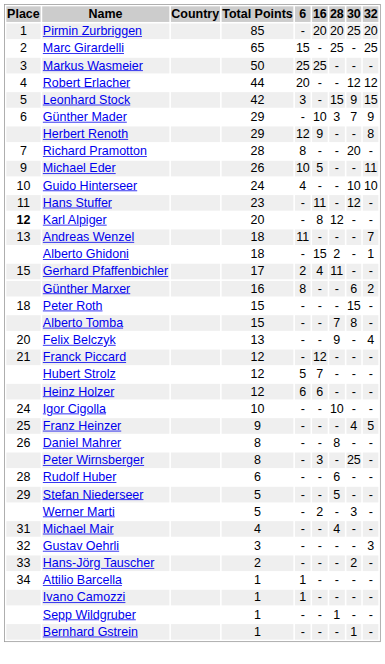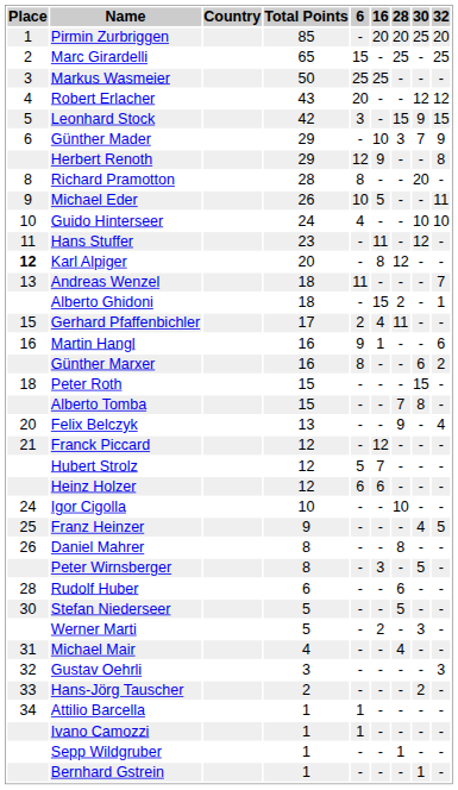 <table border="0" style="border: 1px solid #999; background-color:#FFFFFF; text-align:center">
 <tr align="center" bgcolor="#CCCCCC">
 <th>Place</th>
 <th>Name</th>
 <th>Country</th>
 <th>Total Points</th>
 <th>6</th>
 <th>16</th>
 <th>28</th>
 <th>30</th>
 <th>32</th>
 </tr>
 <tr bgcolor="#EFEFEF">
 <td>1</td>
 <td align="left"><a href='#'>Pirmin Zurbriggen</a></td>
 <td align="left"></td>
 <td>85</td>
 <td>-</td>
 <td>20</td>
 <td>20</td>
 <td>25</td>
 <td>20</td>
 </tr>
 <tr>
 <td>2</td>
 <td align="left"><a href='#'>Marc Girardelli</a></td>
 <td align="left"></td>
 <td>65</td>
 <td>15</td>
 <td>-</td>
 <td>25</td>
 <td>-</td>
 <td>25</td>
 </tr>
 <tr bgcolor="#EFEFEF">
 <td>3</td>
 <td align="left"><a href='#'>Markus Wasmeier</a></td>
 <td align="left"></td>
 <td>50</td>
 <td>25</td>
 <td>25</td>
 <td>-</td>
 <td>-</td>
 <td>-</td>
 </tr>
 <tr>
 <td>4</td>
 <td align="left"><a href='#'>Robert Erlacher</a></td>
 <td align="left"></td>
-<td>44</td>
+<td>43</td>
 <td>20</td>
 <td>-</td>
 <td>-</td>
 <td>12</td>
 <td>12</td>
 </tr>
 <tr bgcolor="#EFEFEF">
 <td>5</td>
 <td align="left"><a href='#'>Leonhard Stock</a></td>
 <td align="left"></td>
 <td>42</td>
 <td>3</td>
 <td>-</td>
 <td>15</td>
 <td>9</td>
 <td>15</td>
 </tr>
 <tr>
 <td>6</td>
 <td align="left"><a href='#'>Günther Mader</a></td>
 <td align="left"></td>
 <td>29</td>
 <td>-</td>
 <td>10</td>
 <td>3</td>
 <td>7</td>
 <td>9</td>
 </tr>
 <tr bgcolor="#EFEFEF">
 <td></td>
 <td align="left"><a href='#'>Herbert Renoth</a></td>
 <td align="left"></td>
 <td>29</td>
 <td>12</td>
 <td>9</td>
 <td>-</td>
 <td>-</td>
 <td>8</td>
 </tr>
 <tr>
-<td>7</td>
+<td>8</td>
 <td align="left"><a href='#'>Richard Pramotton</a></td>
 <td align="left"></td>
 <td>28</td>
 <td>8</td>
 <td>-</td>
 <td>-</td>
 <td>20</td>
 <td>-</td>
 </tr>
 <tr bgcolor="#EFEFEF">
 <td>9</td>
 <td align="left"><a href='#'>Michael Eder</a></td>
 <td align="left"></td>
 <td>26</td>
 <td>10</td>
 <td>5</td>
 <td>-</td>
 <td>-</td>
 <td>11</td>
 </tr>
 <tr>
 <td>10</td>
 <td align="left"><a href='#'>Guido Hinterseer</a></td>
 <td align="left"></td>
 <td>24</td>
 <td>4</td>
 <td>-</td>
 <td>-</td>
 <td>10</td>
 <td>10</td>
 </tr>
 <tr bgcolor="#EFEFEF">
 <td>11</td>
 <td align="left"><a href='#'>Hans Stuffer</a></td>
 <td align="left"></td>
 <td>23</td>
 <td>-</td>
 <td>11</td>
 <td>-</td>
 <td>12</td>
 <td>-</td>
 </tr>
 <tr>
 <td><strong>12</strong></td>
 <td align="left"><a href='#'>Karl Alpiger</a></td>
 <td align="left"></td>
 <td>20</td>
 <td>-</td>
 <td>8</td>
 <td>12</td>
 <td>-</td>
 <td>-</td>
 </tr>
 <tr bgcolor="#EFEFEF">
 <td>13</td>
 <td align="left"><a href='#'>Andreas Wenzel</a></td>
 <td align="left"></td>
 <td>18</td>
 <td>11</td>
 <td>-</td>
 <td>-</td>
 <td>-</td>
 <td>7</td>
 </tr>
 <tr>
 <td></td>
 <td align="left"><a href='#'>Alberto Ghidoni</a></td>
 <td align="left"></td>
 <td>18</td>
 <td>-</td>
 <td>15</td>
 <td>2</td>
 <td>-</td>
 <td>1</td>
 </tr>
 <tr bgcolor="#EFEFEF">
 <td>15</td>
 <td align="left"><a href='#'>Gerhard Pfaffenbichler</a></td>
 <td align="left"></td>
 <td>17</td>
 <td>2</td>
 <td>4</td>
 <td>11</td>
 <td>-</td>
 <td>-</td>
+</tr>
+<tr>
+<td>16</td>
+<td align="left"><a href='#'>Martin Hangl</a></td>
+<td align="left"></td>
+<td>16</td>
+<td>9</td>
+<td>1</td>
+<td>-</td>
+<td>-</td>
+<td>6</td>
 </tr>
 <tr bgcolor="#EFEFEF">
 <td></td>
 <td align="left"><a href='#'>Günther Marxer</a></td>
 <td align="left"></td>
 <td>16</td>
 <td>8</td>
 <td>-</td>
 <td>-</td>
 <td>6</td>
 <td>2</td>
 </tr>
 <tr>
 <td>18</td>
 <td align="left"><a href='#'>Peter Roth</a></td>
 <td align="left"></td>
 <td>15</td>
 <td>-</td>
 <td>-</td>
 <td>-</td>
 <td>15</td>
 <td>-</td>
 </tr>
 <tr bgcolor="#EFEFEF">
 <td></td>
 <td align="left"><a href='#'>Alberto Tomba</a></td>
 <td align="left"></td>
 <td>15</td>
 <td>-</td>
 <td>-</td>
 <td>7</td>
 <td>8</td>
 <td>-</td>
 </tr>
 <tr>
 <td>20</td>
 <td align="left"><a href='#'>Felix Belczyk</a></td>
 <td align="left"></td>
 <td>13</td>
 <td>-</td>
 <td>-</td>
 <td>9</td>
 <td>-</td>
 <td>4</td>
 </tr>
 <tr bgcolor="#EFEFEF">
 <td>21</td>
 <td align="left"><a href='#'>Franck Piccard</a></td>
 <td align="left"></td>
 <td>12</td>
 <td>-</td>
 <td>12</td>
 <td>-</td>
 <td>-</td>
 <td>-</td>
 </tr>
 <tr>
 <td></td>
 <td align="left"><a href='#'>Hubert Strolz</a></td>
 <td align="left"></td>
 <td>12</td>
 <td>5</td>
 <td>7</td>
 <td>-</td>
 <td>-</td>
 <td>-</td>
 </tr>
 <tr bgcolor="#EFEFEF">
 <td></td>
 <td align="left"><a href='#'>Heinz Holzer</a></td>
 <td align="left"></td>
 <td>12</td>
 <td>6</td>
 <td>6</td>
 <td>-</td>
 <td>-</td>
 <td>-</td>
 </tr>
 <tr>
 <td>24</td>
 <td align="left"><a href='#'>Igor Cigolla</a></td>
 <td align="left"></td>
 <td>10</td>
 <td>-</td>
 <td>-</td>
 <td>10</td>
 <td>-</td>
 <td>-</td>
 </tr>
 <tr bgcolor="#EFEFEF">
 <td>25</td>
 <td align="left"><a href='#'>Franz Heinzer</a></td>
 <td align="left"></td>
 <td>9</td>
 <td>-</td>
 <td>-</td>
 <td>-</td>
 <td>4</td>
 <td>5</td>
 </tr>
 <tr>
 <td>26</td>
 <td align="left"><a href='#'>Daniel Mahrer</a></td>
 <td align="left"></td>
 <td>8</td>
 <td>-</td>
 <td>-</td>
 <td>8</td>
 <td>-</td>
 <td>-</td>
 </tr>
 <tr bgcolor="#EFEFEF">
 <td></td>
 <td align="left"><a href='#'>Peter Wirnsberger</a></td>
 <td align="left"></td>
 <td>8</td>
 <td>-</td>
 <td>3</td>
 <td>-</td>
-<td>25</td>
+<td>5</td>
 <td>-</td>
 </tr>
 <tr>
 <td>28</td>
 <td align="left"><a href='#'>Rudolf Huber</a></td>
 <td align="left"></td>
 <td>6</td>
 <td>-</td>
 <td>-</td>
 <td>6</td>
 <td>-</td>
 <td>-</td>
 </tr>
 <tr bgcolor="#EFEFEF">
-<td>29</td>
+<td>30</td>
 <td align="left"><a href='#'>Stefan Niederseer</a></td>
 <td align="left"></td>
 <td>5</td>
 <td>-</td>
 <td>-</td>
 <td>5</td>
 <td>-</td>
 <td>-</td>
 </tr>
 <tr>
 <td></td>
 <td align="left"><a href='#'>Werner Marti</a></td>
 <td align="left"></td>
 <td>5</td>
 <td>-</td>
 <td>2</td>
 <td>-</td>
 <td>3</td>
 <td>-</td>
 </tr>
 <tr bgcolor="#EFEFEF">
 <td>31</td>
 <td align="left"><a href='#'>Michael Mair</a></td>
 <td align="left"></td>
 <td>4</td>
 <td>-</td>
 <td>-</td>
 <td>4</td>
 <td>-</td>
 <td>-</td>
 </tr>
 <tr>
 <td>32</td>
 <td align="left"><a href='#'>Gustav Oehrli</a></td>
 <td align="left"></td>
 <td>3</td>
 <td>-</td>
 <td>-</td>
 <td>-</td>
 <td>-</td>
 <td>3</td>
 </tr>
 <tr bgcolor="#EFEFEF">
 <td>33</td>
 <td align="left"><a href='#'>Hans-Jörg Tauscher</a></td>
 <td align="left"></td>
 <td>2</td>
 <td>-</td>
 <td>-</td>
 <td>-</td>
 <td>2</td>
 <td>-</td>
 </tr>
 <tr>
 <td>34</td>
 <td align="left"><a href='#'>Attilio Barcella</a></td>
 <td align="left"></td>
 <td>1</td>
 <td>1</td>
 <td>-</td>
 <td>-</td>
 <td>-</td>
 <td>-</td>
 </tr>
 <tr bgcolor="#EFEFEF">
 <td></td>
 <td align="left"><a href='#'>Ivano Camozzi</a></td>
 <td align="left"></td>
 <td>1</td>
 <td>1</td>
 <td>-</td>
 <td>-</td>
 <td>-</td>
 <td>-</td>
 </tr>
 <tr>
 <td></td>
 <td align="left"><a href='#'>Sepp Wildgruber</a></td>
 <td align="left"></td>
 <td>1</td>
 <td>-</td>
 <td>-</td>
 <td>1</td>
 <td>-</td>
 <td>-</td>
 </tr>
 <tr bgcolor="#EFEFEF">
 <td></td>
 <td align="left"><a href='#'>Bernhard Gstrein</a></td>
 <td align="left"></td>
 <td>1</td>
 <td>-</td>
 <td>-</td>
 <td>-</td>
 <td>1</td>
 <td>-</td>
 </tr>
 </table>
